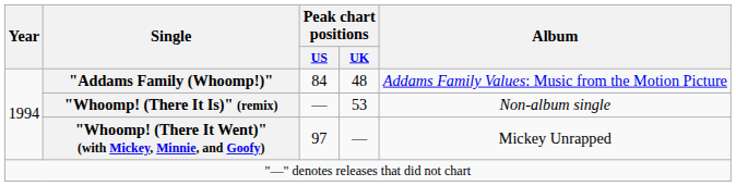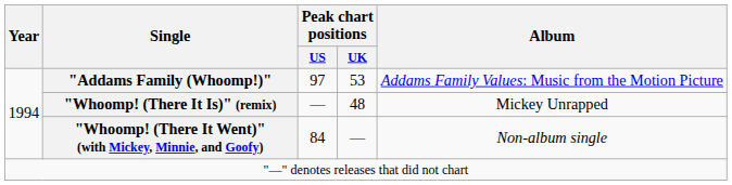 <table class="wikitable plainrowheaders" style="text-align:center;">
 <tr>
 <th rowspan="2">Year</th>
 <th rowspan="2" style="width:16em;">Single</th>
 <th colspan="2">Peak chart<br>positions</th>
 <th rowspan="2">Album</th>
 </tr>
 <tr style="font-size:smaller;">
 <th style="width:35px;"><a href='#'>US</a><br></th>
 <th style="width:35px;"><a href='#'>UK</a><br></th>
 </tr>
 <tr>
 <td rowspan="3">1994</td>
 <th scope="row">"Addams Family (Whoomp!)"</th>
-<td>84</td>
-<td>48</td>
+<td>97</td>
+<td>53</td>
 <td><a href='#'><em>Addams Family Values</em>: Music from the Motion Picture</a></td>
 </tr>
 <tr>
 <th scope="row">"Whoomp! (There It Is)" <small>(remix)</small></th>
 <td>—</td>
-<td>53</td>
-<td><em>Non-album single</em></td>
+<td>48</td>
+<td>Mickey Unrapped</td>
 </tr>
 <tr>
 <th scope="row">"Whoomp! (There It Went)"<br><small>(with <a href='#'>Mickey</a>, <a href='#'>Minnie</a>, and <a href='#'>Goofy</a>)</small></th>
-<td>97</td>
+<td>84</td>
 <td>—</td>
-<td>Mickey Unrapped</td>
+<td><em>Non-album single</em></td>
 </tr>
 <tr>
 <td colspan="10" style="font-size:85%">"—" denotes releases that did not chart</td>
 </tr>
 </table>
